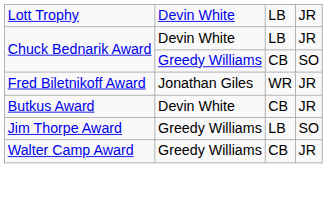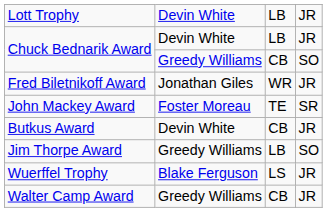 <table class="wikitable">
 <tr>
 <td><a href='#'>Lott Trophy</a></td>
 <td><a href='#'>Devin White</a></td>
 <td>LB</td>
 <td>JR</td>
 </tr>
 <tr>
 <td rowspan=2><a href='#'>Chuck Bednarik Award</a></td>
 <td>Devin White</td>
 <td>LB</td>
 <td>JR</td>
 </tr>
 <tr>
 <td><a href='#'>Greedy Williams</a></td>
 <td>CB</td>
 <td>SO</td>
 </tr>
 <tr>
 <td><a href='#'>Fred Biletnikoff Award</a></td>
 <td>Jonathan Giles</td>
 <td>WR</td>
 <td>JR</td>
 </tr>
 <tr>
+<td><a href='#'>John Mackey Award</a></td>
+<td><a href='#'>Foster Moreau</a></td>
+<td>TE</td>
+<td>SR</td>
+</tr>
+<tr>
 <td><a href='#'>Butkus Award</a></td>
 <td>Devin White</td>
 <td>CB</td>
 <td>JR</td>
 </tr>
 <tr>
 <td><a href='#'>Jim Thorpe Award</a></td>
 <td>Greedy Williams</td>
 <td>LB</td>
 <td>SO</td>
 </tr>
 <tr>
+<td><a href='#'>Wuerffel Trophy</a></td>
+<td><a href='#'>Blake Ferguson</a></td>
+<td>LS</td>
+<td>JR</td>
+</tr>
+<tr>
 <td><a href='#'>Walter Camp Award</a></td>
 <td>Greedy Williams</td>
 <td>CB</td>
 <td>JR</td>
 </tr>
 </table>
